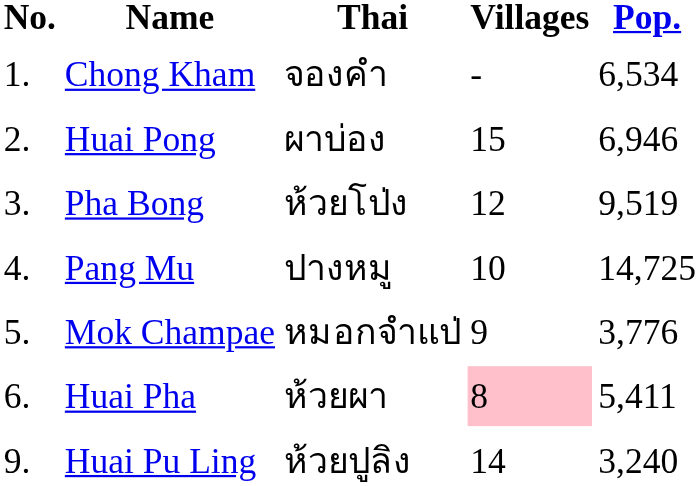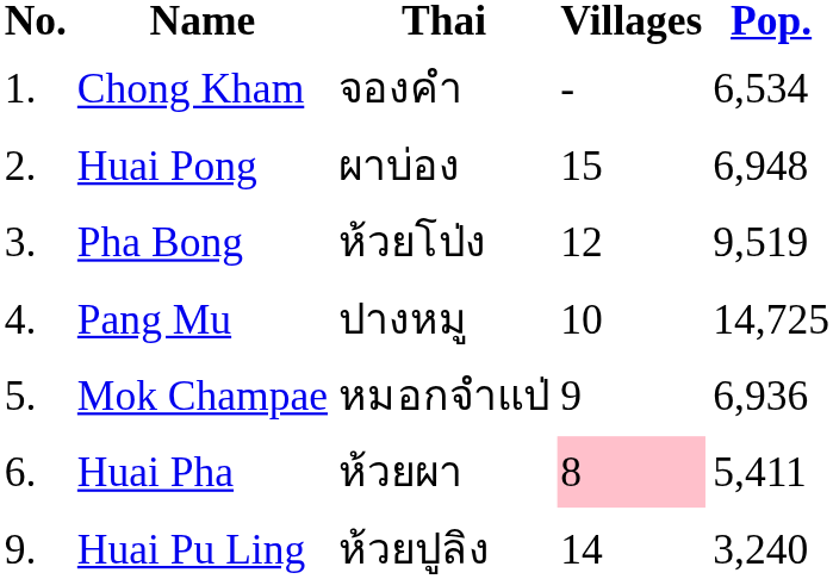 <table>
 <tr>
 <th>No.</th>
 <th>Name</th>
 <th>Thai</th>
 <th>Villages</th>
 <th><a href='#'>Pop.</a></th>
 </tr>
 <tr>
 <td>1.</td>
 <td><a href='#'>Chong Kham</a></td>
 <td>จองคำ</td>
 <td>-</td>
 <td>6,534</td>
 </tr>
 <tr>
 <td>2.</td>
 <td><a href='#'>Huai Pong</a></td>
 <td>ผาบ่อง</td>
 <td>15</td>
-<td>6,946</td>
+<td>6,948</td>
 </tr>
 <tr>
 <td>3.</td>
 <td><a href='#'>Pha Bong</a></td>
 <td>ห้วยโป่ง</td>
 <td>12</td>
 <td>9,519</td>
 </tr>
 <tr>
 <td>4.</td>
 <td><a href='#'>Pang Mu</a></td>
 <td>ปางหมู</td>
 <td>10</td>
 <td>14,725</td>
 </tr>
 <tr>
 <td>5.</td>
 <td><a href='#'>Mok Champae</a></td>
 <td>หมอกจำแป่</td>
 <td>9</td>
-<td>3,776</td>
+<td>6,936</td>
 </tr>
 <tr>
 <td>6.</td>
 <td><a href='#'>Huai Pha</a></td>
 <td>ห้วยผา</td>
 <td style="background: pink;">8</td>
 <td>5,411</td>
 </tr>
 <tr>
 <td>9.</td>
 <td><a href='#'>Huai Pu Ling</a></td>
 <td>ห้วยปูลิง</td>
 <td>14</td>
 <td>3,240</td>
 </tr>
 </table>
